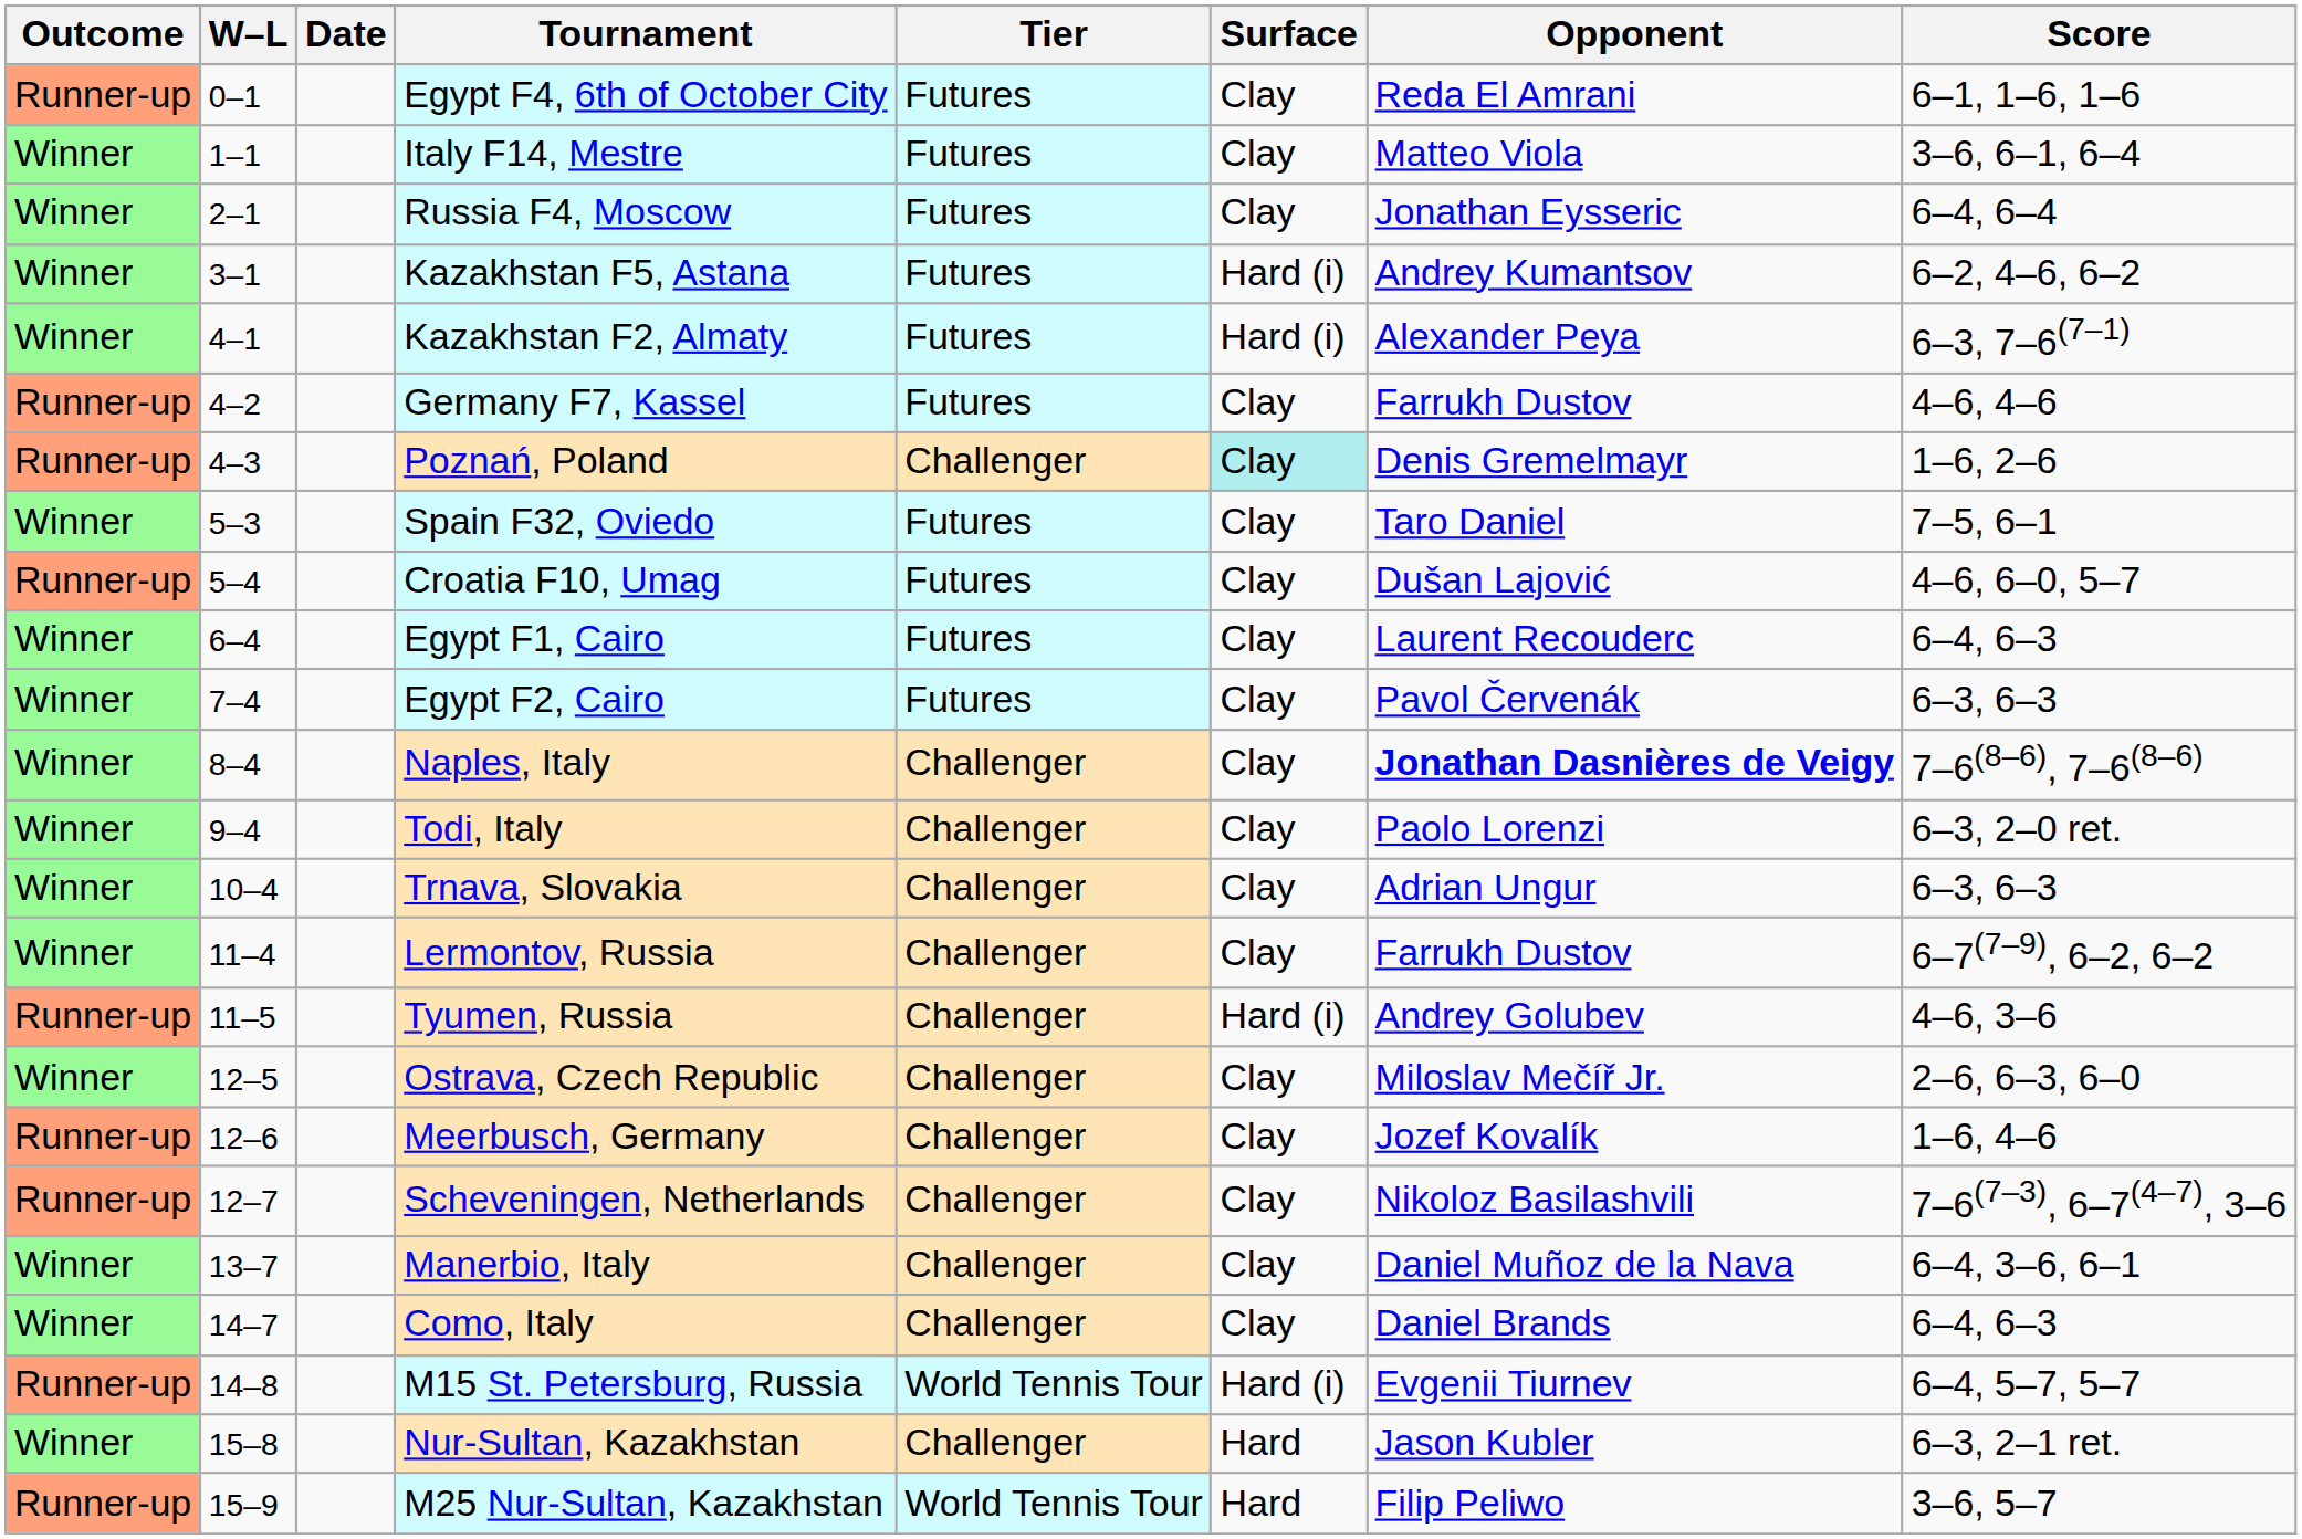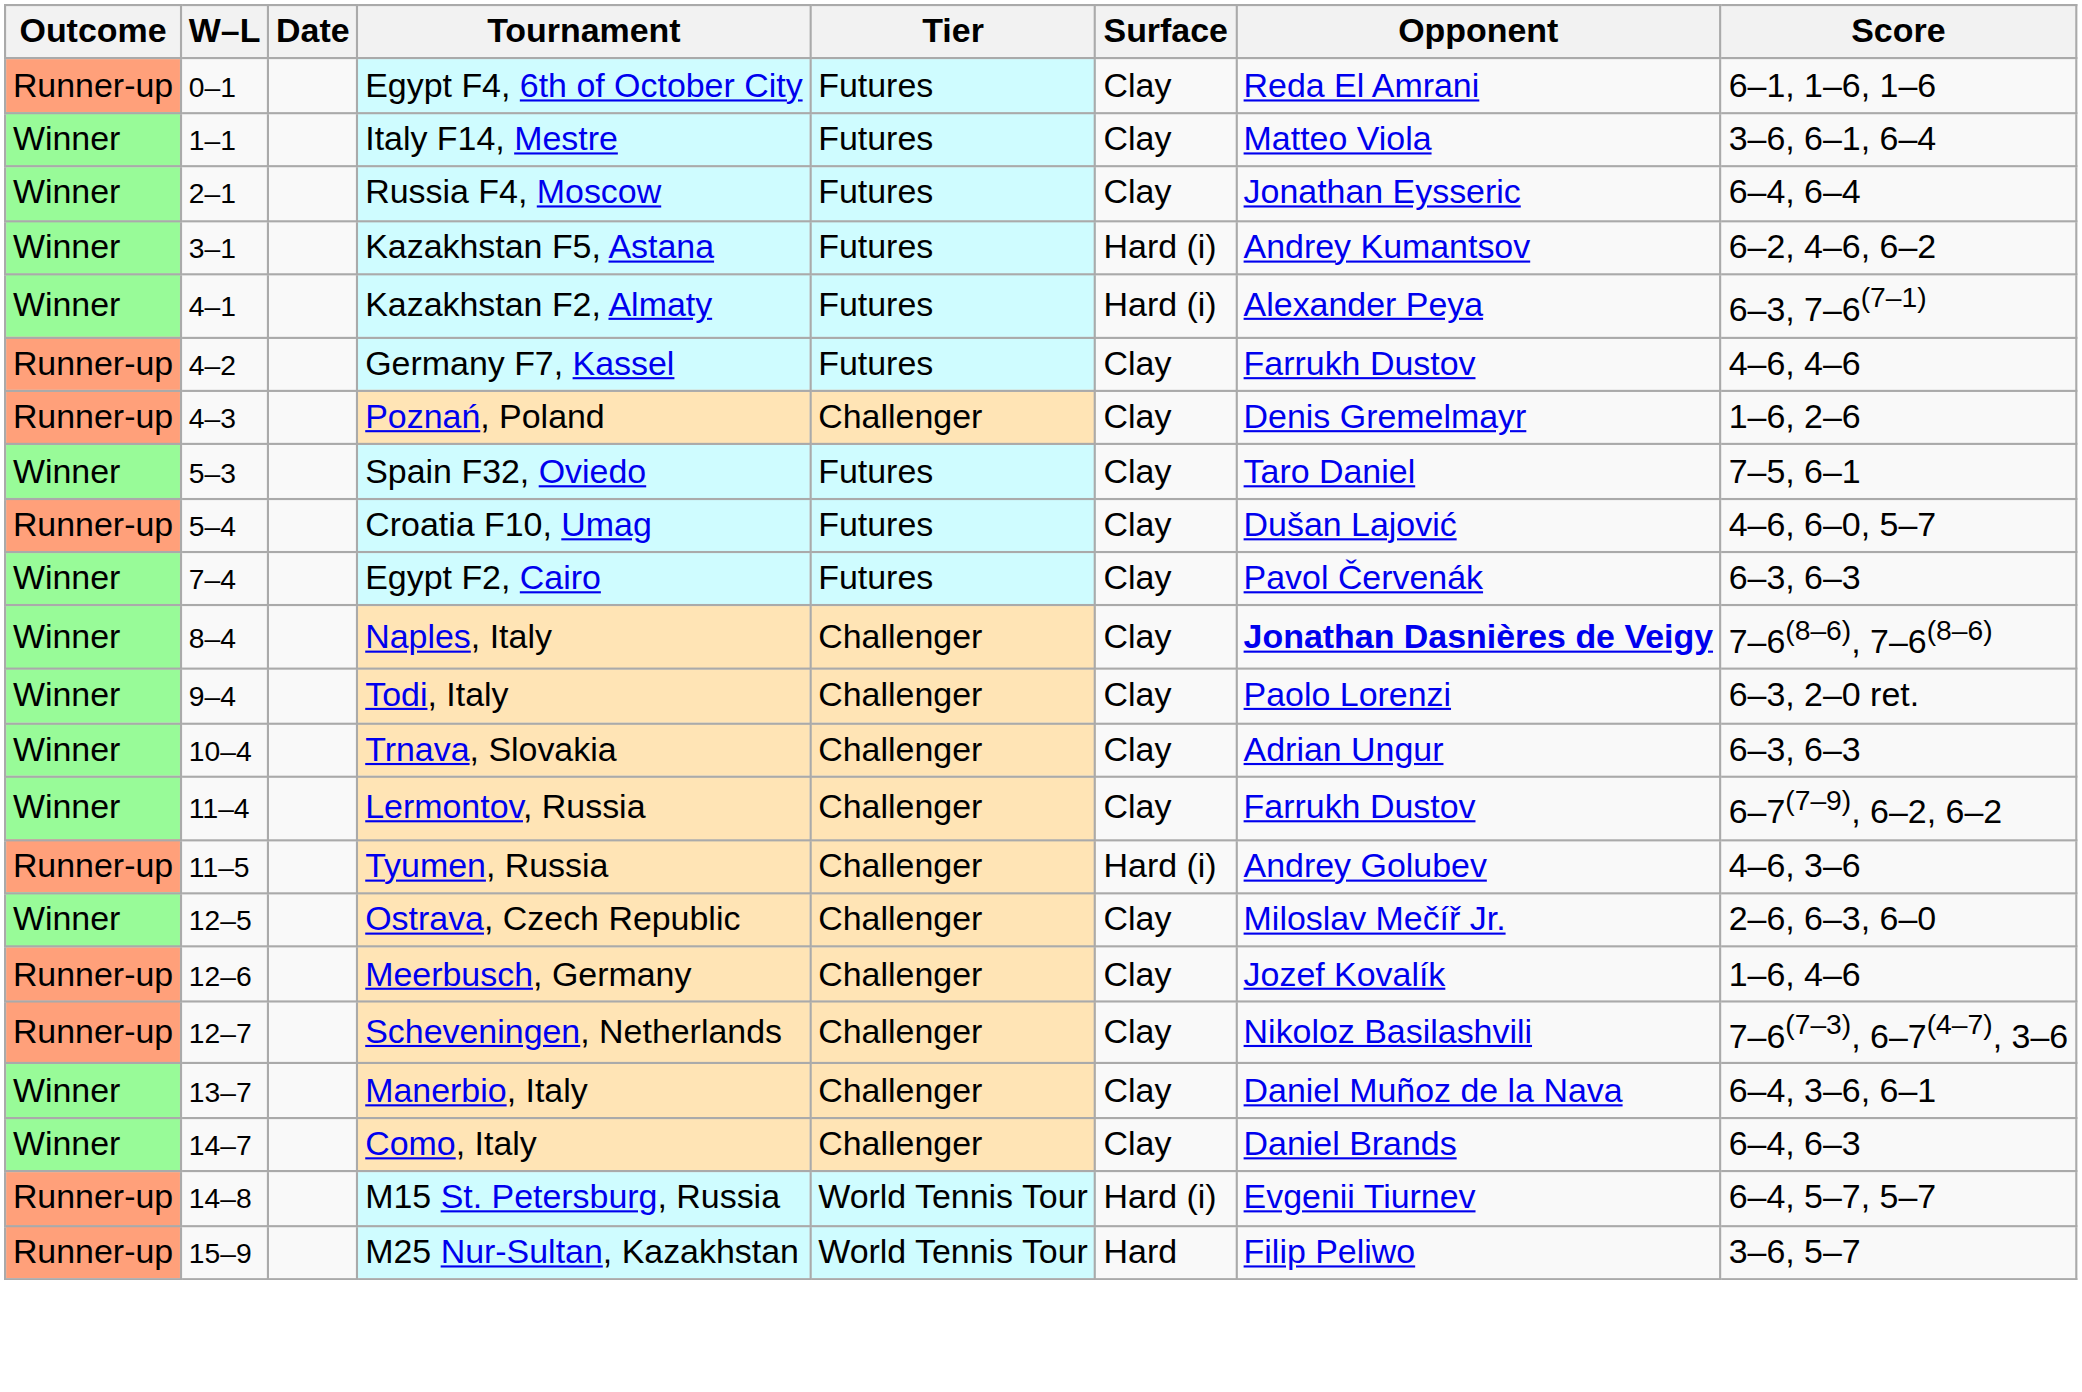 <table class="sortable wikitable">
 <tr>
 <th>Outcome</th>
 <th>W–L</th>
 <th>Date</th>
 <th>Tournament</th>
 <th>Tier</th>
 <th>Surface</th>
 <th>Opponent</th>
 <th class="unsortable">Score</th>
 </tr>
 <tr>
 <td bgcolor=FFA07A>Runner-up</td>
 <td><small>0–1</small></td>
 <td></td>
 <td style="background:#cffcff;">Egypt F4, <a href='#'>6th of October City</a></td>
 <td style="background:#cffcff;">Futures</td>
 <td>Clay</td>
 <td> <a href='#'>Reda El Amrani</a></td>
 <td>6–1, 1–6, 1–6</td>
 </tr>
 <tr>
 <td bgcolor=98FB98>Winner</td>
 <td><small>1–1</small></td>
 <td></td>
 <td style="background:#cffcff;">Italy F14, <a href='#'>Mestre</a></td>
 <td style="background:#cffcff;">Futures</td>
 <td>Clay</td>
 <td> <a href='#'>Matteo Viola</a></td>
 <td>3–6, 6–1, 6–4</td>
 </tr>
 <tr>
 <td bgcolor=98FB98>Winner</td>
 <td><small>2–1</small></td>
 <td></td>
 <td style="background:#cffcff;">Russia F4, <a href='#'>Moscow</a></td>
 <td style="background:#cffcff;">Futures</td>
 <td>Clay</td>
 <td> <a href='#'>Jonathan Eysseric</a></td>
 <td>6–4, 6–4</td>
 </tr>
 <tr>
 <td bgcolor=98FB98>Winner</td>
 <td><small>3–1</small></td>
 <td></td>
 <td style="background:#cffcff;">Kazakhstan F5, <a href='#'>Astana</a></td>
 <td style="background:#cffcff;">Futures</td>
 <td>Hard (i)</td>
 <td> <a href='#'>Andrey Kumantsov</a></td>
 <td>6–2, 4–6, 6–2</td>
 </tr>
 <tr>
 <td bgcolor=98FB98>Winner</td>
 <td><small>4–1</small></td>
 <td></td>
 <td style="background:#cffcff;">Kazakhstan F2, <a href='#'>Almaty</a></td>
 <td style="background:#cffcff;">Futures</td>
 <td>Hard (i)</td>
 <td> <a href='#'>Alexander Peya</a></td>
 <td>6–3, 7–6<sup>(7–1)</sup></td>
 </tr>
 <tr>
 <td bgcolor=FFA07A>Runner-up</td>
 <td><small>4–2</small></td>
 <td></td>
 <td style="background:#cffcff;">Germany F7, <a href='#'>Kassel</a></td>
 <td style="background:#cffcff;">Futures</td>
 <td>Clay</td>
 <td> <a href='#'>Farrukh Dustov</a></td>
 <td>4–6, 4–6</td>
 </tr>
 <tr>
 <td bgcolor=FFA07A>Runner-up</td>
 <td><small>4–3</small></td>
 <td><a href='#'></a></td>
 <td style="background:moccasin;"><a href='#'>Poznań</a>, Poland</td>
 <td style="background:moccasin;">Challenger</td>
-<td style="background: paleturquoise;">Clay</td>
+<td>Clay</td>
 <td> <a href='#'>Denis Gremelmayr</a></td>
 <td>1–6, 2–6</td>
 </tr>
 <tr>
 <td bgcolor=98FB98>Winner</td>
 <td><small>5–3</small></td>
 <td></td>
 <td style="background:#cffcff;">Spain F32, <a href='#'>Oviedo</a></td>
 <td style="background:#cffcff;">Futures</td>
 <td>Clay</td>
 <td> <a href='#'>Taro Daniel</a></td>
 <td>7–5, 6–1</td>
 </tr>
 <tr>
 <td bgcolor=FFA07A>Runner-up</td>
 <td><small>5–4</small></td>
 <td></td>
 <td style="background:#cffcff;">Croatia F10, <a href='#'>Umag</a></td>
 <td style="background:#cffcff;">Futures</td>
 <td>Clay</td>
 <td> <a href='#'>Dušan Lajović</a></td>
 <td>4–6, 6–0, 5–7</td>
-</tr>
-<tr>
-<td bgcolor=98FB98>Winner</td>
-<td><small>6–4</small></td>
-<td></td>
-<td style="background:#cffcff;">Egypt F1, <a href='#'>Cairo</a></td>
-<td style="background:#cffcff;">Futures</td>
-<td>Clay</td>
-<td> <a href='#'>Laurent Recouderc</a></td>
-<td>6–4, 6–3</td>
 </tr>
 <tr>
 <td bgcolor=98FB98>Winner</td>
 <td><small>7–4</small></td>
 <td></td>
 <td style="background:#cffcff;">Egypt F2, <a href='#'>Cairo</a></td>
 <td style="background:#cffcff;">Futures</td>
 <td>Clay</td>
 <td> <a href='#'>Pavol Červenák</a></td>
 <td>6–3, 6–3</td>
 </tr>
 <tr>
 <td bgcolor=98FB98>Winner</td>
 <td><small>8–4</small></td>
 <td><a href='#'></a></td>
 <td style="background:moccasin;"><a href='#'>Naples</a>, Italy</td>
 <td style="background:moccasin;">Challenger</td>
 <td>Clay</td>
 <td><strong> <a href='#'>Jonathan Dasnières de Veigy</a></strong></td>
 <td>7–6<sup>(8–6)</sup>, 7–6<sup>(8–6)</sup></td>
 </tr>
 <tr>
 <td bgcolor=98FB98>Winner</td>
 <td><small>9–4</small></td>
 <td><a href='#'></a></td>
 <td style="background:moccasin;"><a href='#'>Todi</a>, Italy</td>
 <td style="background:moccasin;">Challenger</td>
 <td>Clay</td>
 <td> <a href='#'>Paolo Lorenzi</a></td>
 <td>6–3, 2–0 ret.</td>
 </tr>
 <tr>
 <td bgcolor=98FB98>Winner</td>
 <td><small>10–4</small></td>
 <td><a href='#'></a></td>
 <td style="background:moccasin;"><a href='#'>Trnava</a>, Slovakia</td>
 <td style="background:moccasin;">Challenger</td>
 <td>Clay</td>
 <td> <a href='#'>Adrian Ungur</a></td>
 <td>6–3, 6–3</td>
 </tr>
 <tr>
 <td bgcolor=98FB98>Winner</td>
 <td><small>11–4</small></td>
 <td><a href='#'></a></td>
 <td style="background:moccasin;"><a href='#'>Lermontov</a>, Russia</td>
 <td style="background:moccasin;">Challenger</td>
 <td>Clay</td>
 <td> <a href='#'>Farrukh Dustov</a></td>
 <td>6–7<sup>(7–9)</sup>, 6–2, 6–2</td>
 </tr>
 <tr>
 <td bgcolor=FFA07A>Runner-up</td>
 <td><small>11–5</small></td>
 <td><a href='#'></a></td>
 <td style="background:moccasin;"><a href='#'>Tyumen</a>, Russia</td>
 <td style="background:moccasin;">Challenger</td>
 <td>Hard (i)</td>
 <td> <a href='#'>Andrey Golubev</a></td>
 <td>4–6, 3–6</td>
 </tr>
 <tr>
 <td bgcolor=98FB98>Winner</td>
 <td><small>12–5</small></td>
 <td><a href='#'></a></td>
 <td style="background:moccasin;"><a href='#'>Ostrava</a>, Czech Republic</td>
 <td style="background:moccasin;">Challenger</td>
 <td>Clay</td>
 <td> <a href='#'>Miloslav Mečíř Jr.</a></td>
 <td>2–6, 6–3, 6–0</td>
 </tr>
 <tr>
 <td bgcolor=FFA07A>Runner-up</td>
 <td><small>12–6</small></td>
 <td><a href='#'></a></td>
 <td style="background:moccasin;"><a href='#'>Meerbusch</a>, Germany</td>
 <td style="background:moccasin;">Challenger</td>
 <td>Clay</td>
 <td> <a href='#'>Jozef Kovalík</a></td>
 <td>1–6, 4–6</td>
 </tr>
 <tr>
 <td bgcolor=FFA07A>Runner-up</td>
 <td><small>12–7</small></td>
 <td><a href='#'></a></td>
 <td style="background:moccasin;"><a href='#'>Scheveningen</a>, Netherlands</td>
 <td style="background:moccasin;">Challenger</td>
 <td>Clay</td>
 <td> <a href='#'>Nikoloz Basilashvili</a></td>
 <td>7–6<sup>(7–3)</sup>, 6–7<sup>(4–7)</sup>, 3–6</td>
 </tr>
 <tr>
 <td bgcolor=98FB98>Winner</td>
 <td><small>13–7</small></td>
 <td><a href='#'></a></td>
 <td style="background:moccasin;"><a href='#'>Manerbio</a>, Italy</td>
 <td style="background:moccasin;">Challenger</td>
 <td>Clay</td>
 <td> <a href='#'>Daniel Muñoz de la Nava</a></td>
 <td>6–4, 3–6, 6–1</td>
 </tr>
 <tr>
 <td bgcolor=98FB98>Winner</td>
 <td><small>14–7</small></td>
 <td><a href='#'></a></td>
 <td style="background:moccasin;"><a href='#'>Como</a>, Italy</td>
 <td style="background:moccasin;">Challenger</td>
 <td>Clay</td>
 <td> <a href='#'>Daniel Brands</a></td>
 <td>6–4, 6–3</td>
 </tr>
 <tr>
 <td bgcolor=FFA07A>Runner-up</td>
 <td><small>14–8</small></td>
 <td></td>
 <td style="background:#cffcff;">M15 <a href='#'>St. Petersburg</a>, Russia</td>
 <td style="background:#cffcff;">World Tennis Tour</td>
 <td>Hard (i)</td>
 <td> <a href='#'>Evgenii Tiurnev</a></td>
 <td>6–4, 5–7, 5–7</td>
 </tr>
 <tr>
-<td bgcolor=98FB98>Winner</td>
-<td><small>15–8</small></td>
-<td><a href='#'></a></td>
-<td style="background:moccasin;"><a href='#'>Nur-Sultan</a>, Kazakhstan</td>
-<td style="background:moccasin;">Challenger</td>
-<td>Hard</td>
-<td> <a href='#'>Jason Kubler</a></td>
-<td>6–3, 2–1 ret.</td>
-</tr>
-<tr>
 <td bgcolor=FFA07A>Runner-up</td>
 <td><small>15–9</small></td>
 <td></td>
 <td style="background:#cffcff;">M25 <a href='#'>Nur-Sultan</a>, Kazakhstan</td>
 <td style="background:#cffcff;">World Tennis Tour</td>
 <td>Hard</td>
 <td> <a href='#'>Filip Peliwo</a></td>
 <td>3–6, 5–7</td>
 </tr>
 </table>
